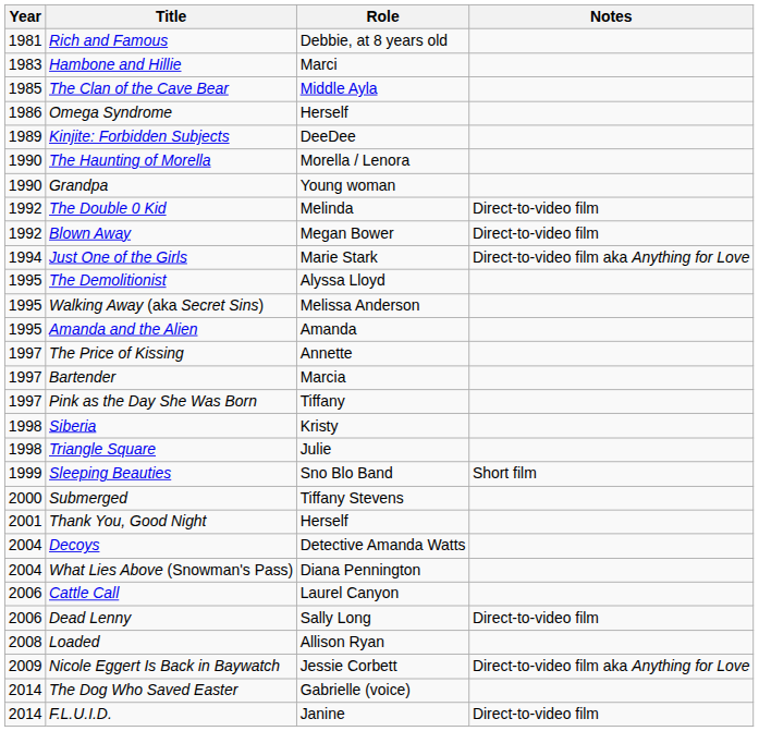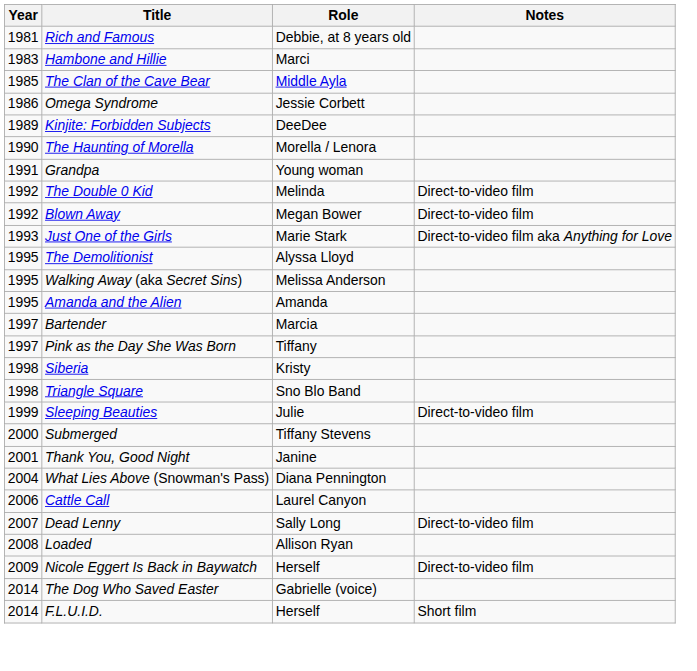 <table class="wikitable">
 <tr>
 <th>Year</th>
 <th>Title</th>
 <th>Role</th>
 <th>Notes</th>
 </tr>
 <tr>
 <td>1981</td>
 <td><em><a href='#'>Rich and Famous</a></em></td>
 <td>Debbie, at 8 years old</td>
 <td></td>
 </tr>
 <tr>
 <td>1983</td>
 <td><em><a href='#'>Hambone and Hillie</a></em></td>
 <td>Marci</td>
 <td></td>
 </tr>
 <tr>
 <td>1985</td>
 <td><em><a href='#'>The Clan of the Cave Bear</a></em></td>
 <td><a href='#'>Middle Ayla</a></td>
 <td></td>
 </tr>
 <tr>
 <td>1986</td>
 <td><em>Omega Syndrome</em></td>
-<td>Herself</td>
+<td>Jessie Corbett</td>
 <td></td>
 </tr>
 <tr>
 <td>1989</td>
 <td><em><a href='#'>Kinjite: Forbidden Subjects</a></em></td>
 <td>DeeDee</td>
 <td></td>
 </tr>
 <tr>
 <td>1990</td>
 <td><em><a href='#'>The Haunting of Morella</a></em></td>
 <td>Morella / Lenora</td>
 <td></td>
 </tr>
 <tr>
-<td>1990</td>
+<td>1991</td>
 <td><em>Grandpa</em></td>
 <td>Young woman</td>
 <td></td>
 </tr>
 <tr>
 <td>1992</td>
 <td><em><a href='#'>The Double 0 Kid</a></em></td>
 <td>Melinda</td>
 <td>Direct-to-video film</td>
 </tr>
 <tr>
 <td>1992</td>
 <td><em><a href='#'>Blown Away</a></em></td>
 <td>Megan Bower</td>
 <td>Direct-to-video film</td>
 </tr>
 <tr>
-<td>1994</td>
+<td>1993</td>
 <td><em><a href='#'>Just One of the Girls</a></em></td>
 <td>Marie Stark</td>
 <td>Direct-to-video film aka <em>Anything for Love</em></td>
 </tr>
 <tr>
 <td>1995</td>
 <td><em><a href='#'>The Demolitionist</a></em></td>
 <td>Alyssa Lloyd</td>
 <td></td>
 </tr>
 <tr>
 <td>1995</td>
 <td><em>Walking Away</em> (aka <em>Secret Sins</em>)</td>
 <td>Melissa Anderson</td>
 <td></td>
 </tr>
 <tr>
 <td>1995</td>
 <td><em><a href='#'>Amanda and the Alien</a></em></td>
 <td>Amanda</td>
 <td></td>
 </tr>
 <tr>
 <td>1997</td>
-<td><em>The Price of Kissing</em></td>
-<td>Annette</td>
-<td></td>
-</tr>
-<tr>
-<td>1997</td>
 <td><em>Bartender</em></td>
 <td>Marcia</td>
 <td></td>
 </tr>
 <tr>
 <td>1997</td>
 <td><em>Pink as the Day She Was Born</em></td>
 <td>Tiffany</td>
 <td></td>
 </tr>
 <tr>
 <td>1998</td>
 <td><em><a href='#'>Siberia</a></em></td>
 <td>Kristy</td>
 <td></td>
 </tr>
 <tr>
 <td>1998</td>
 <td><em><a href='#'>Triangle Square</a></em></td>
-<td>Julie</td>
+<td>Sno Blo Band</td>
 <td></td>
 </tr>
 <tr>
 <td>1999</td>
 <td><em><a href='#'>Sleeping Beauties</a></em></td>
-<td>Sno Blo Band</td>
-<td>Short film</td>
+<td>Julie</td>
+<td>Direct-to-video film</td>
 </tr>
 <tr>
 <td>2000</td>
 <td><em>Submerged</em></td>
 <td>Tiffany Stevens</td>
 <td></td>
 </tr>
 <tr>
 <td>2001</td>
 <td><em>Thank You, Good Night</em></td>
-<td>Herself</td>
-<td></td>
-</tr>
-<tr>
-<td>2004</td>
-<td><em><a href='#'>Decoys</a></em></td>
-<td>Detective Amanda Watts</td>
+<td>Janine</td>
 <td></td>
 </tr>
 <tr>
 <td>2004</td>
 <td><em>What Lies Above</em> (Snowman's Pass)</td>
 <td>Diana Pennington</td>
 <td></td>
 </tr>
 <tr>
 <td>2006</td>
 <td><em><a href='#'>Cattle Call</a></em></td>
 <td>Laurel Canyon</td>
 <td></td>
 </tr>
 <tr>
-<td>2006</td>
+<td>2007</td>
 <td><em>Dead Lenny</em></td>
 <td>Sally Long</td>
 <td>Direct-to-video film</td>
 </tr>
 <tr>
 <td>2008</td>
 <td><em>Loaded</em></td>
 <td>Allison Ryan</td>
 <td></td>
 </tr>
 <tr>
 <td>2009</td>
 <td><em>Nicole Eggert Is Back in Baywatch</em></td>
-<td>Jessie Corbett</td>
-<td>Direct-to-video film aka <em>Anything for Love</em></td>
+<td>Herself</td>
+<td>Direct-to-video film</td>
 </tr>
 <tr>
 <td>2014</td>
 <td><em>The Dog Who Saved Easter</em></td>
 <td>Gabrielle (voice)</td>
 <td></td>
 </tr>
 <tr>
 <td>2014</td>
 <td><em>F.L.U.I.D.</em></td>
-<td>Janine</td>
-<td>Direct-to-video film</td>
+<td>Herself</td>
+<td>Short film</td>
 </tr>
 </table>
